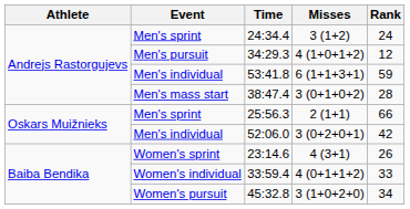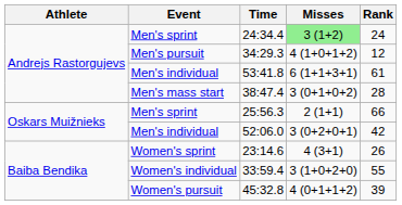 <table class="wikitable" style="font-size:90%">
 <tr>
 <th>Athlete</th>
 <th>Event</th>
 <th>Time</th>
 <th>Misses</th>
 <th>Rank</th>
 </tr>
 <tr align=center>
 <td align=left rowspan=4><a href='#'>Andrejs Rastorgujevs</a></td>
 <td align=left><a href='#'>Men's sprint</a></td>
 <td>24:34.4</td>
-<td>3 (1+2)</td>
+<td style="background: lightgreen;">3 (1+2)</td>
 <td>24</td>
 </tr>
 <tr align=center>
 <td align=left><a href='#'>Men's pursuit</a></td>
 <td>34:29.3</td>
 <td>4 (1+0+1+2)</td>
 <td>12</td>
 </tr>
 <tr align=center>
 <td align=left><a href='#'>Men's individual</a></td>
 <td>53:41.8</td>
 <td>6 (1+1+3+1)</td>
-<td>59</td>
+<td>61</td>
 </tr>
 <tr align=center>
 <td align=left><a href='#'>Men's mass start</a></td>
 <td>38:47.4</td>
 <td>3 (0+1+0+2)</td>
 <td>28</td>
 </tr>
 <tr align=center>
 <td align=left rowspan=2><a href='#'>Oskars Muižnieks</a></td>
 <td align=left><a href='#'>Men's sprint</a></td>
 <td>25:56.3</td>
 <td>2 (1+1)</td>
 <td>66</td>
 </tr>
 <tr align=center>
 <td align=left><a href='#'>Men's individual</a></td>
 <td>52:06.0</td>
 <td>3 (0+2+0+1)</td>
 <td>42</td>
 </tr>
 <tr align=center>
 <td align=left rowspan=3><a href='#'>Baiba Bendika</a></td>
 <td align=left><a href='#'>Women's sprint</a></td>
 <td>23:14.6</td>
 <td>4 (3+1)</td>
 <td>26</td>
 </tr>
 <tr align=center>
 <td align=left><a href='#'>Women's individual</a></td>
 <td>33:59.4</td>
-<td>4 (0+1+1+2)</td>
-<td>33</td>
+<td>3 (1+0+2+0)</td>
+<td>55</td>
 </tr>
 <tr align=center>
 <td align=left><a href='#'>Women's pursuit</a></td>
 <td>45:32.8</td>
-<td>3 (1+0+2+0)</td>
-<td>34</td>
+<td>4 (0+1+1+2)</td>
+<td>39</td>
 </tr>
 </table>
